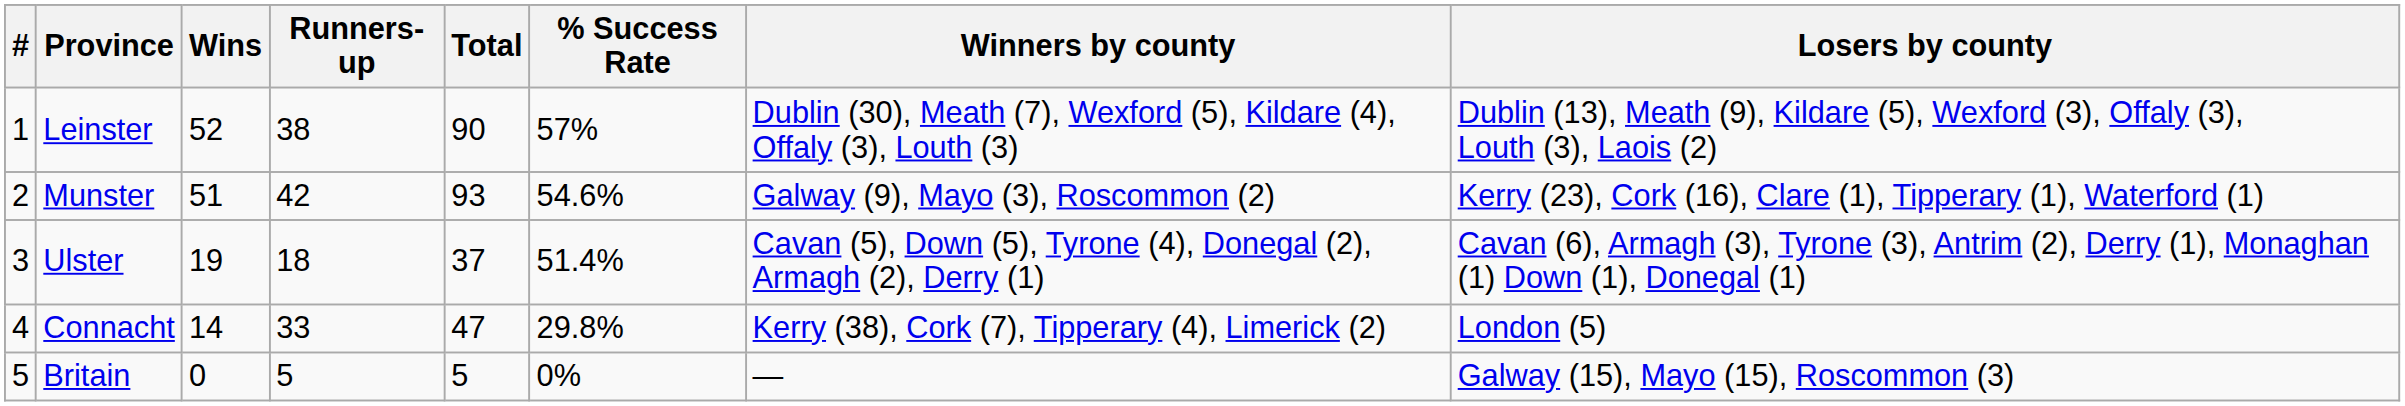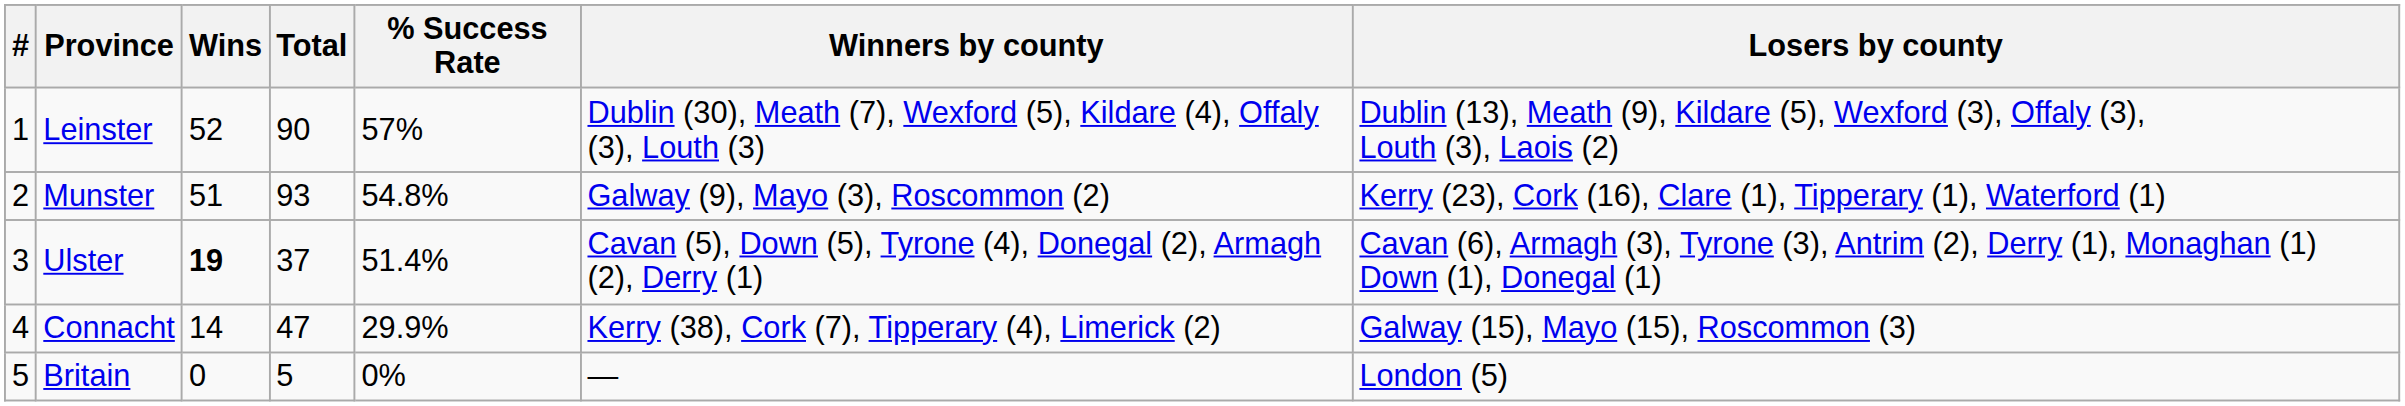 <table class="wikitable">
 <tr>
 <th>#</th>
 <th>Province</th>
 <th>Wins</th>
-<th>Runners-up</th>
 <th>Total</th>
 <th>% Success Rate</th>
 <th>Winners by county</th>
 <th>Losers by county</th>
 </tr>
 <tr>
 <td>1</td>
 <td><a href='#'>Leinster</a></td>
 <td>52</td>
-<td>38</td>
 <td>90</td>
 <td>57%</td>
 <td><a href='#'>Dublin</a> (30), <a href='#'>Meath</a> (7), <a href='#'>Wexford</a> (5), <a href='#'>Kildare</a> (4), <a href='#'>Offaly</a> (3), <a href='#'>Louth</a> (3)</td>
 <td><a href='#'>Dublin</a> (13), <a href='#'>Meath</a> (9), <a href='#'>Kildare</a> (5), <a href='#'>Wexford</a> (3), <a href='#'>Offaly</a> (3),<br><a href='#'>Louth</a> (3), <a href='#'>Laois</a> (2)</td>
 </tr>
 <tr>
 <td>2</td>
 <td><a href='#'>Munster</a></td>
 <td>51</td>
-<td>42</td>
 <td>93</td>
-<td>54.6%</td>
+<td>54.8%</td>
 <td><a href='#'>Galway</a> (9), <a href='#'>Mayo</a> (3), <a href='#'>Roscommon</a> (2)</td>
 <td><a href='#'>Kerry</a> (23), <a href='#'>Cork</a> (16), <a href='#'>Clare</a> (1), <a href='#'>Tipperary</a> (1), <a href='#'>Waterford</a> (1)</td>
 </tr>
 <tr>
 <td>3</td>
 <td><a href='#'>Ulster</a></td>
-<td>19</td>
-<td>18</td>
+<td><strong>19</strong></td>
 <td>37</td>
 <td>51.4%</td>
 <td><a href='#'>Cavan</a> (5), <a href='#'>Down</a> (5), <a href='#'>Tyrone</a> (4), <a href='#'>Donegal</a> (2), <a href='#'>Armagh</a> (2), <a href='#'>Derry</a> (1)</td>
 <td><a href='#'>Cavan</a> (6), <a href='#'>Armagh</a> (3), <a href='#'>Tyrone</a> (3), <a href='#'>Antrim</a> (2), <a href='#'>Derry</a> (1), <a href='#'>Monaghan</a> (1) <a href='#'>Down</a> (1), <a href='#'>Donegal</a> (1)</td>
 </tr>
 <tr>
 <td>4</td>
 <td><a href='#'>Connacht</a></td>
 <td>14</td>
-<td>33</td>
 <td>47</td>
-<td>29.8%</td>
+<td>29.9%</td>
 <td><a href='#'>Kerry</a> (38), <a href='#'>Cork</a> (7), <a href='#'>Tipperary</a> (4), <a href='#'>Limerick</a> (2)</td>
-<td><a href='#'>London</a> (5)</td>
+<td><a href='#'>Galway</a> (15), <a href='#'>Mayo</a> (15), <a href='#'>Roscommon</a> (3)</td>
 </tr>
 <tr>
 <td>5</td>
 <td><a href='#'>Britain</a></td>
 <td>0</td>
 <td>5</td>
-<td>5</td>
 <td>0%</td>
 <td>—</td>
-<td><a href='#'>Galway</a> (15), <a href='#'>Mayo</a> (15), <a href='#'>Roscommon</a> (3)</td>
+<td><a href='#'>London</a> (5)</td>
 </tr>
 </table>
